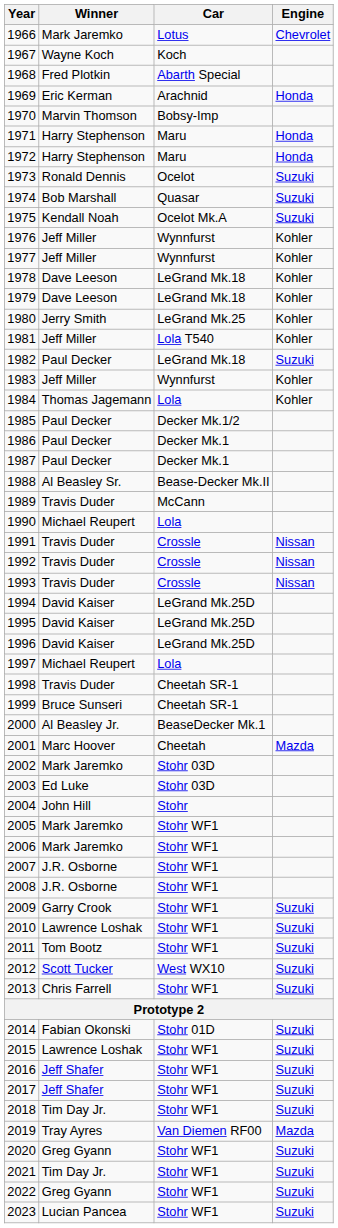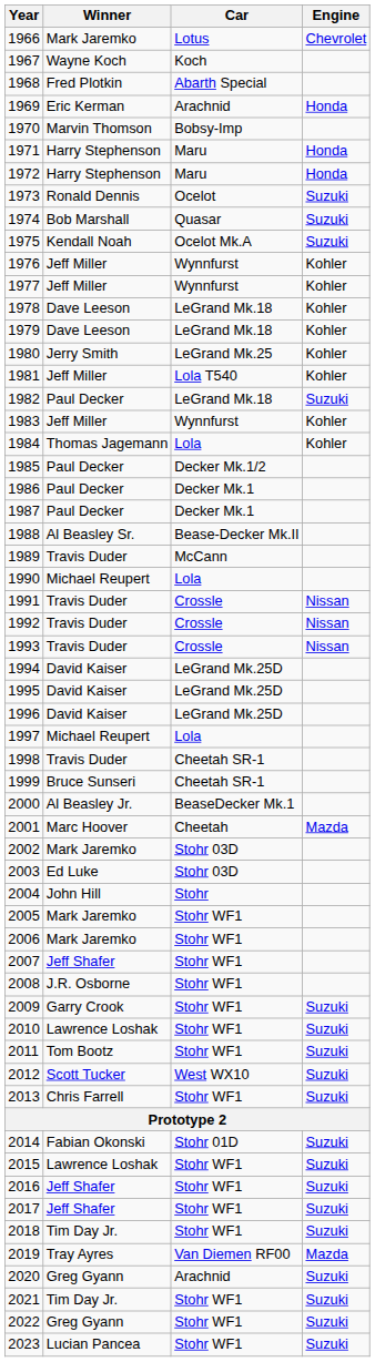 <table class="wikitable">
 <tr>
 <th>Year</th>
 <th>Winner</th>
 <th>Car</th>
 <th>Engine</th>
 </tr>
 <tr>
 <td>1966</td>
 <td> Mark Jaremko</td>
 <td><a href='#'>Lotus</a></td>
 <td><a href='#'>Chevrolet</a></td>
 </tr>
 <tr>
 <td>1967</td>
 <td> Wayne Koch</td>
 <td>Koch</td>
 <td></td>
 </tr>
 <tr>
 <td>1968</td>
 <td> Fred Plotkin</td>
 <td><a href='#'>Abarth</a> Special</td>
 <td></td>
 </tr>
 <tr>
 <td>1969</td>
 <td> Eric Kerman</td>
 <td>Arachnid</td>
 <td><a href='#'>Honda</a></td>
 </tr>
 <tr>
 <td>1970</td>
 <td> Marvin Thomson</td>
 <td>Bobsy-Imp</td>
 <td></td>
 </tr>
 <tr>
 <td>1971</td>
 <td> Harry Stephenson</td>
 <td>Maru</td>
 <td><a href='#'>Honda</a></td>
 </tr>
 <tr>
 <td>1972</td>
 <td> Harry Stephenson</td>
 <td>Maru</td>
 <td><a href='#'>Honda</a></td>
 </tr>
 <tr>
 <td>1973</td>
 <td> Ronald Dennis</td>
 <td>Ocelot</td>
 <td><a href='#'>Suzuki</a></td>
 </tr>
 <tr>
 <td>1974</td>
 <td> Bob Marshall</td>
 <td>Quasar</td>
 <td><a href='#'>Suzuki</a></td>
 </tr>
 <tr>
 <td>1975</td>
 <td> Kendall Noah</td>
 <td>Ocelot Mk.A</td>
 <td><a href='#'>Suzuki</a></td>
 </tr>
 <tr>
 <td>1976</td>
 <td> Jeff Miller</td>
 <td>Wynnfurst</td>
 <td>Kohler</td>
 </tr>
 <tr>
 <td>1977</td>
 <td> Jeff Miller</td>
 <td>Wynnfurst</td>
 <td>Kohler</td>
 </tr>
 <tr>
 <td>1978</td>
 <td> Dave Leeson</td>
 <td>LeGrand Mk.18</td>
 <td>Kohler</td>
 </tr>
 <tr>
 <td>1979</td>
 <td> Dave Leeson</td>
 <td>LeGrand Mk.18</td>
 <td>Kohler</td>
 </tr>
 <tr>
 <td>1980</td>
 <td> Jerry Smith</td>
 <td>LeGrand Mk.25</td>
 <td>Kohler</td>
 </tr>
 <tr>
 <td>1981</td>
 <td> Jeff Miller</td>
 <td><a href='#'>Lola</a> T540</td>
 <td>Kohler</td>
 </tr>
 <tr>
 <td>1982</td>
 <td> Paul Decker</td>
 <td>LeGrand Mk.18</td>
 <td><a href='#'>Suzuki</a></td>
 </tr>
 <tr>
 <td>1983</td>
 <td> Jeff Miller</td>
 <td>Wynnfurst</td>
 <td>Kohler</td>
 </tr>
 <tr>
 <td>1984</td>
 <td> Thomas Jagemann</td>
 <td><a href='#'>Lola</a></td>
 <td>Kohler</td>
 </tr>
 <tr>
 <td>1985</td>
 <td> Paul Decker</td>
 <td>Decker Mk.1/2</td>
 <td></td>
 </tr>
 <tr>
 <td>1986</td>
 <td> Paul Decker</td>
 <td>Decker Mk.1</td>
 <td></td>
 </tr>
 <tr>
 <td>1987</td>
 <td> Paul Decker</td>
 <td>Decker Mk.1</td>
 <td></td>
 </tr>
 <tr>
 <td>1988</td>
 <td> Al Beasley Sr.</td>
 <td>Bease-Decker Mk.II</td>
 <td></td>
 </tr>
 <tr>
 <td>1989</td>
 <td> Travis Duder</td>
 <td>McCann</td>
 <td></td>
 </tr>
 <tr>
 <td>1990</td>
 <td> Michael Reupert</td>
 <td><a href='#'>Lola</a></td>
 <td></td>
 </tr>
 <tr>
 <td>1991</td>
 <td> Travis Duder</td>
 <td><a href='#'>Crossle</a></td>
 <td><a href='#'>Nissan</a></td>
 </tr>
 <tr>
 <td>1992</td>
 <td> Travis Duder</td>
 <td><a href='#'>Crossle</a></td>
 <td><a href='#'>Nissan</a></td>
 </tr>
 <tr>
 <td>1993</td>
 <td> Travis Duder</td>
 <td><a href='#'>Crossle</a></td>
 <td><a href='#'>Nissan</a></td>
 </tr>
 <tr>
 <td>1994</td>
 <td> David Kaiser</td>
 <td>LeGrand Mk.25D</td>
 <td></td>
 </tr>
 <tr>
 <td>1995</td>
 <td> David Kaiser</td>
 <td>LeGrand Mk.25D</td>
 <td></td>
 </tr>
 <tr>
 <td>1996</td>
 <td> David Kaiser</td>
 <td>LeGrand Mk.25D</td>
 <td></td>
 </tr>
 <tr>
 <td>1997</td>
 <td> Michael Reupert</td>
 <td><a href='#'>Lola</a></td>
 <td></td>
 </tr>
 <tr>
 <td>1998</td>
 <td> Travis Duder</td>
 <td>Cheetah SR-1</td>
 <td></td>
 </tr>
 <tr>
 <td>1999</td>
 <td> Bruce Sunseri</td>
 <td>Cheetah SR-1</td>
 <td></td>
 </tr>
 <tr>
 <td>2000</td>
 <td> Al Beasley Jr.</td>
 <td>BeaseDecker Mk.1</td>
 <td></td>
 </tr>
 <tr>
 <td>2001</td>
 <td> Marc Hoover</td>
 <td>Cheetah</td>
 <td><a href='#'>Mazda</a></td>
 </tr>
 <tr>
 <td>2002</td>
 <td> Mark Jaremko</td>
 <td><a href='#'>Stohr</a> 03D</td>
 <td></td>
 </tr>
 <tr>
 <td>2003</td>
 <td> Ed Luke</td>
 <td><a href='#'>Stohr</a> 03D</td>
 <td></td>
 </tr>
 <tr>
 <td>2004</td>
 <td> John Hill</td>
 <td><a href='#'>Stohr</a></td>
 <td></td>
 </tr>
 <tr>
 <td>2005</td>
 <td> Mark Jaremko</td>
 <td><a href='#'>Stohr</a> WF1</td>
 <td></td>
 </tr>
 <tr>
 <td>2006</td>
 <td> Mark Jaremko</td>
 <td><a href='#'>Stohr</a> WF1</td>
 <td></td>
 </tr>
 <tr>
 <td>2007</td>
-<td> J.R. Osborne</td>
+<td> <a href='#'>Jeff Shafer</a></td>
 <td><a href='#'>Stohr</a> WF1</td>
 <td></td>
 </tr>
 <tr>
 <td>2008</td>
 <td> J.R. Osborne</td>
 <td><a href='#'>Stohr</a> WF1</td>
 <td></td>
 </tr>
 <tr>
 <td>2009</td>
 <td> Garry Crook</td>
 <td><a href='#'>Stohr</a> WF1</td>
 <td><a href='#'>Suzuki</a></td>
 </tr>
 <tr>
 <td>2010</td>
 <td> Lawrence Loshak</td>
 <td><a href='#'>Stohr</a> WF1</td>
 <td><a href='#'>Suzuki</a></td>
 </tr>
 <tr>
 <td>2011</td>
 <td> Tom Bootz</td>
 <td><a href='#'>Stohr</a> WF1</td>
 <td><a href='#'>Suzuki</a></td>
 </tr>
 <tr>
 <td>2012</td>
 <td> <a href='#'>Scott Tucker</a></td>
 <td><a href='#'>West</a> WX10</td>
 <td><a href='#'>Suzuki</a></td>
 </tr>
 <tr>
 <td>2013</td>
 <td> Chris Farrell</td>
 <td><a href='#'>Stohr</a> WF1</td>
 <td><a href='#'>Suzuki</a></td>
 </tr>
 <tr>
 <th colspan=4>Prototype 2</th>
 </tr>
 <tr>
 <td>2014</td>
 <td> Fabian Okonski</td>
 <td><a href='#'>Stohr</a> 01D</td>
 <td><a href='#'>Suzuki</a></td>
 </tr>
 <tr>
 <td>2015</td>
 <td> Lawrence Loshak</td>
 <td><a href='#'>Stohr</a> WF1</td>
 <td><a href='#'>Suzuki</a></td>
 </tr>
 <tr>
 <td>2016</td>
 <td> <a href='#'>Jeff Shafer</a></td>
 <td><a href='#'>Stohr</a> WF1</td>
 <td><a href='#'>Suzuki</a></td>
 </tr>
 <tr>
 <td>2017</td>
 <td> <a href='#'>Jeff Shafer</a></td>
 <td><a href='#'>Stohr</a> WF1</td>
 <td><a href='#'>Suzuki</a></td>
 </tr>
 <tr>
 <td>2018</td>
 <td> Tim Day Jr.</td>
 <td><a href='#'>Stohr</a> WF1</td>
 <td><a href='#'>Suzuki</a></td>
 </tr>
 <tr>
 <td>2019</td>
 <td> Tray Ayres</td>
 <td><a href='#'>Van Diemen</a> RF00</td>
 <td><a href='#'>Mazda</a></td>
 </tr>
 <tr>
 <td>2020</td>
 <td> Greg Gyann</td>
-<td><a href='#'>Stohr</a> WF1</td>
+<td>Arachnid</td>
 <td><a href='#'>Suzuki</a></td>
 </tr>
 <tr>
 <td>2021</td>
 <td> Tim Day Jr.</td>
 <td><a href='#'>Stohr</a> WF1</td>
 <td><a href='#'>Suzuki</a></td>
 </tr>
 <tr>
 <td>2022</td>
 <td> Greg Gyann</td>
 <td><a href='#'>Stohr</a> WF1</td>
 <td><a href='#'>Suzuki</a></td>
 </tr>
 <tr>
 <td>2023</td>
 <td> Lucian Pancea</td>
 <td><a href='#'>Stohr</a> WF1</td>
 <td><a href='#'>Suzuki</a></td>
 </tr>
 </table>
